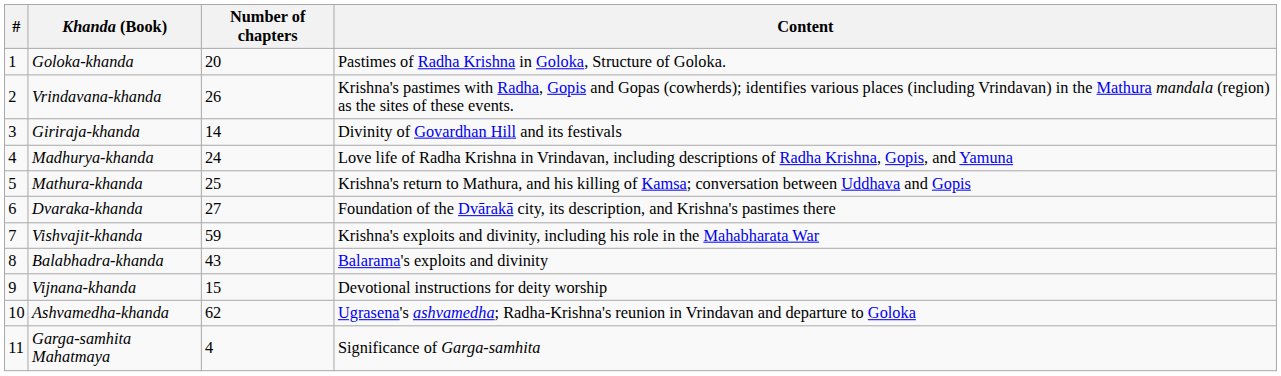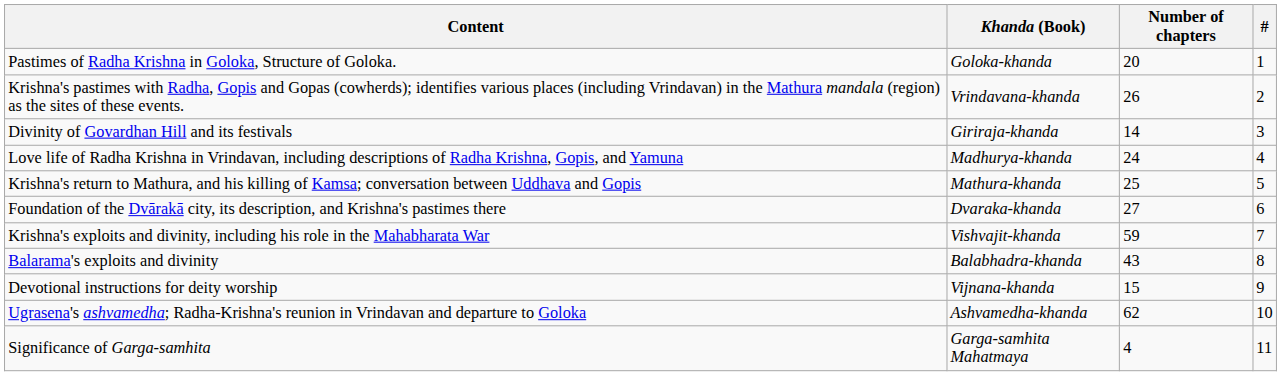 <table class="wikitable">
 <tr>
-<th>#</th>
+<th>Content</th>
 <th><em>Khanda</em> (Book)</th>
 <th>Number of chapters</th>
-<th>Content</th>
+<th>#</th>
 </tr>
 <tr>
-<td>1</td>
+<td>Pastimes of <a href='#'>Radha Krishna</a> in <a href='#'>Goloka</a>, Structure of Goloka.</td>
 <td><em>Goloka-khanda</em></td>
 <td>20</td>
-<td>Pastimes of <a href='#'>Radha Krishna</a> in <a href='#'>Goloka</a>, Structure of Goloka.</td>
+<td>1</td>
 </tr>
 <tr>
-<td>2</td>
+<td>Krishna's pastimes with <a href='#'>Radha</a>, <a href='#'>Gopis</a> and Gopas (cowherds); identifies various places (including Vrindavan) in the <a href='#'>Mathura</a> <em>mandala</em> (region) as the sites of these events.</td>
 <td><em>Vrindavana-khanda</em></td>
 <td>26</td>
-<td>Krishna's pastimes with <a href='#'>Radha</a>, <a href='#'>Gopis</a> and Gopas (cowherds); identifies various places (including Vrindavan) in the <a href='#'>Mathura</a> <em>mandala</em> (region) as the sites of these events.</td>
+<td>2</td>
 </tr>
 <tr>
-<td>3</td>
+<td>Divinity of <a href='#'>Govardhan Hill</a> and its festivals</td>
 <td><em>Giriraja-khanda</em></td>
 <td>14</td>
-<td>Divinity of <a href='#'>Govardhan Hill</a> and its festivals</td>
+<td>3</td>
 </tr>
 <tr>
-<td>4</td>
+<td>Love life of Radha Krishna in Vrindavan, including descriptions of <a href='#'>Radha Krishna</a>, <a href='#'>Gopis</a>, and <a href='#'>Yamuna</a></td>
 <td><em>Madhurya-khanda</em></td>
 <td>24</td>
-<td>Love life of Radha Krishna in Vrindavan, including descriptions of <a href='#'>Radha Krishna</a>, <a href='#'>Gopis</a>, and <a href='#'>Yamuna</a></td>
+<td>4</td>
 </tr>
 <tr>
-<td>5</td>
+<td>Krishna's return to Mathura, and his killing of <a href='#'>Kamsa</a>; conversation between <a href='#'>Uddhava</a> and <a href='#'>Gopis</a></td>
 <td><em>Mathura-khanda</em></td>
 <td>25</td>
-<td>Krishna's return to Mathura, and his killing of <a href='#'>Kamsa</a>; conversation between <a href='#'>Uddhava</a> and <a href='#'>Gopis</a></td>
+<td>5</td>
 </tr>
 <tr>
-<td>6</td>
+<td>Foundation of the <a href='#'>Dvārakā</a> city, its description, and Krishna's pastimes there</td>
 <td><em>Dvaraka-khanda</em></td>
 <td>27</td>
-<td>Foundation of the <a href='#'>Dvārakā</a> city, its description, and Krishna's pastimes there</td>
+<td>6</td>
 </tr>
 <tr>
-<td>7</td>
+<td>Krishna's exploits and divinity, including his role in the <a href='#'>Mahabharata War</a></td>
 <td><em>Vishvajit-khanda</em></td>
 <td>59</td>
-<td>Krishna's exploits and divinity, including his role in the <a href='#'>Mahabharata War</a></td>
+<td>7</td>
 </tr>
 <tr>
-<td>8</td>
+<td><a href='#'>Balarama</a>'s exploits and divinity</td>
 <td><em>Balabhadra-khanda</em></td>
 <td>43</td>
-<td><a href='#'>Balarama</a>'s exploits and divinity</td>
+<td>8</td>
 </tr>
 <tr>
-<td>9</td>
+<td>Devotional instructions for deity worship</td>
 <td><em>Vijnana-khanda</em></td>
 <td>15</td>
-<td>Devotional instructions for deity worship</td>
+<td>9</td>
 </tr>
 <tr>
-<td>10</td>
+<td><a href='#'>Ugrasena</a>'s <em><a href='#'>ashvamedha</a></em>; Radha-Krishna's reunion in Vrindavan and departure to <a href='#'>Goloka</a></td>
 <td><em>Ashvamedha-khanda</em></td>
 <td>62</td>
-<td><a href='#'>Ugrasena</a>'s <em><a href='#'>ashvamedha</a></em>; Radha-Krishna's reunion in Vrindavan and departure to <a href='#'>Goloka</a></td>
+<td>10</td>
 </tr>
 <tr>
-<td>11</td>
+<td>Significance of <em>Garga-samhita</em></td>
 <td><em>Garga-samhita Mahatmaya</em></td>
 <td>4</td>
-<td>Significance of <em>Garga-samhita</em></td>
+<td>11</td>
 </tr>
 </table>
